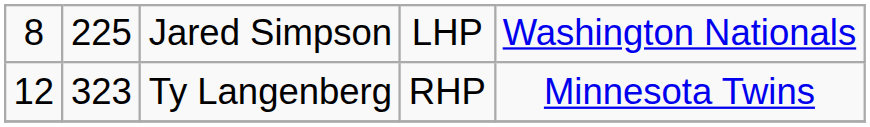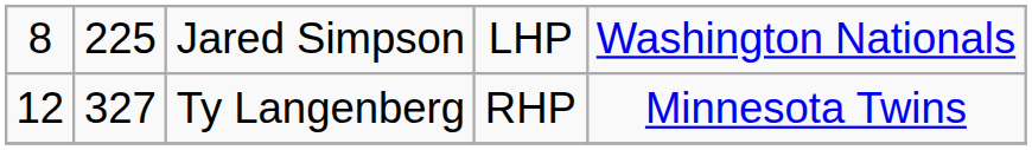 <table class="wikitable" style="text-align:center">
 <tr>
 <td>8</td>
 <td>225</td>
 <td>Jared Simpson</td>
 <td>LHP</td>
 <td><a href='#'>Washington Nationals</a></td>
 </tr>
 <tr>
 <td>12</td>
-<td>323</td>
+<td>327</td>
 <td>Ty Langenberg</td>
 <td>RHP</td>
 <td><a href='#'>Minnesota Twins</a></td>
 </tr>
 <tr>
 </tr>
 </table>
